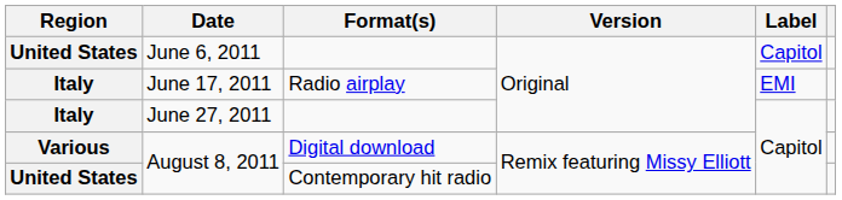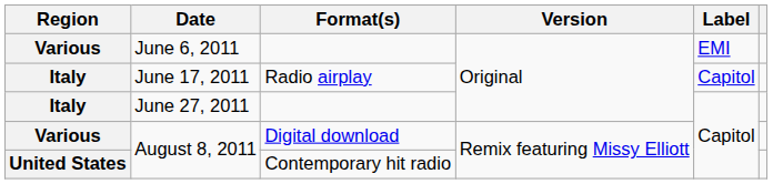 <table class="wikitable plainrowheaders">
 <tr>
 <th scope="col">Region</th>
 <th scope="col">Date</th>
 <th scope="col">Format(s)</th>
 <th scope="col">Version</th>
 <th scope="col">Label</th>
 <th scope="col"></th>
 </tr>
 <tr>
-<th scope="row">United States</th>
+<th scope="row">Various</th>
 <td>June 6, 2011</td>
 <td></td>
 <td rowspan="3">Original</td>
-<td><a href='#'>Capitol</a></td>
+<td><a href='#'>EMI</a></td>
 <td align="center"></td>
 </tr>
 <tr>
 <th scope="row">Italy</th>
 <td>June 17, 2011</td>
 <td>Radio <a href='#'>airplay</a></td>
-<td><a href='#'>EMI</a></td>
+<td><a href='#'>Capitol</a></td>
 <td align="center"></td>
 </tr>
 <tr>
 <th scope="row">Italy</th>
 <td>June 27, 2011</td>
 <td></td>
 <td rowspan="3">Capitol</td>
 <td align="center"></td>
 </tr>
 <tr>
 <th scope="row">Various</th>
 <td rowspan="2">August 8, 2011</td>
 <td><a href='#'>Digital download</a></td>
 <td rowspan="2">Remix featuring <a href='#'>Missy Elliott</a></td>
 <td align="center"></td>
 </tr>
 <tr>
 <th scope="row">United States</th>
 <td>Contemporary hit radio</td>
 <td align="center"></td>
 </tr>
 </table>
